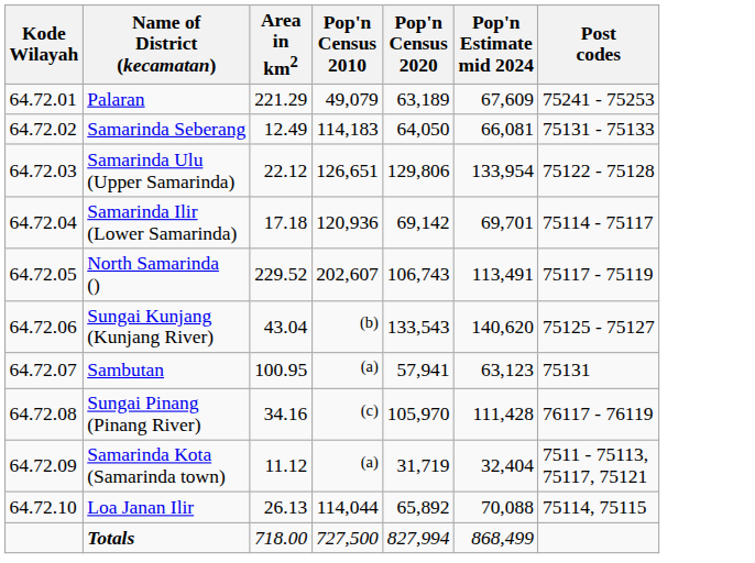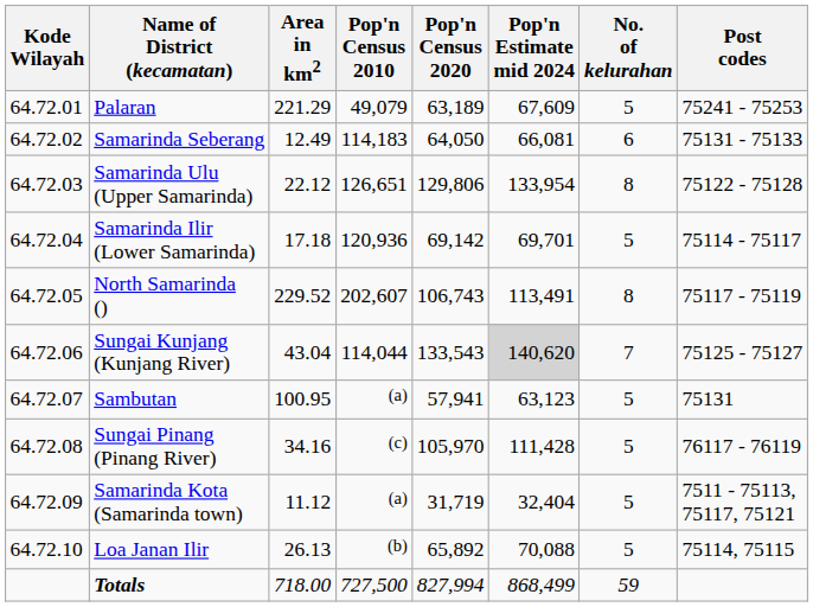 <table class="sortable wikitable">
 <tr>
 <th>Kode <br>Wilayah</th>
 <th>Name of<br>District<br>(<em>kecamatan</em>)</th>
 <th>Area<br>in <br>km<sup>2</sup></th>
 <th>Pop'n<br>Census<br>2010</th>
 <th>Pop'n<br>Census<br>2020</th>
 <th>Pop'n<br>Estimate<br>mid 2024</th>
+<th>No. <br>of<br><em>kelurahan</em></th>
 <th>Post<br>codes</th>
 </tr>
 <tr>
 <td>64.72.01</td>
 <td><a href='#'>Palaran</a></td>
 <td align="right">221.29</td>
 <td align="right">49,079</td>
 <td align="right">63,189</td>
 <td align="right">67,609</td>
+<td align="center">5</td>
 <td>75241 - 75253</td>
 </tr>
 <tr>
 <td>64.72.02</td>
 <td><a href='#'>Samarinda Seberang</a></td>
 <td align="right">12.49</td>
 <td align="right">114,183</td>
 <td align="right">64,050</td>
 <td align="right">66,081</td>
+<td align="center">6</td>
 <td>75131 - 75133</td>
 </tr>
 <tr>
 <td>64.72.03</td>
 <td><a href='#'>Samarinda Ulu</a> <br>(Upper Samarinda)</td>
 <td align="right">22.12</td>
 <td align="right">126,651</td>
 <td align="right">129,806</td>
 <td align="right">133,954</td>
+<td align="center">8</td>
 <td>75122 - 75128</td>
 </tr>
 <tr>
 <td>64.72.04</td>
 <td><a href='#'>Samarinda Ilir</a> <br>(Lower Samarinda)</td>
 <td align="right">17.18</td>
 <td align="right">120,936</td>
 <td align="right">69,142</td>
 <td align="right">69,701</td>
+<td align="center">5</td>
 <td>75114 - 75117</td>
 </tr>
 <tr>
 <td>64.72.05</td>
 <td><a href='#'>North Samarinda</a><br>()</td>
 <td align="right">229.52</td>
 <td align="right">202,607</td>
 <td align="right">106,743</td>
 <td align="right">113,491</td>
+<td align="center">8</td>
 <td>75117 - 75119</td>
 </tr>
 <tr>
 <td>64.72.06</td>
 <td><a href='#'>Sungai Kunjang</a> <br>(Kunjang River)</td>
 <td align="right">43.04</td>
-<td align="right"><sup>(b)</sup></td>
+<td align="right">114,044</td>
 <td align="right">133,543</td>
-<td align="right">140,620</td>
+<td align="right" style="background: lightgrey;">140,620</td>
+<td align="center">7</td>
 <td>75125 - 75127</td>
 </tr>
 <tr>
 <td>64.72.07</td>
 <td><a href='#'>Sambutan</a></td>
 <td align="right">100.95</td>
 <td align="right"><sup>(a)</sup></td>
 <td align="right">57,941</td>
 <td align="right">63,123</td>
+<td align="center">5</td>
 <td>75131</td>
 </tr>
 <tr>
 <td>64.72.08</td>
 <td><a href='#'>Sungai Pinang</a> <br> (Pinang River)</td>
 <td align="right">34.16</td>
 <td align="right"><sup>(c)</sup></td>
 <td align="right">105,970</td>
 <td align="right">111,428</td>
+<td align="center">5</td>
 <td>76117 - 76119</td>
 </tr>
 <tr>
 <td>64.72.09</td>
 <td><a href='#'>Samarinda Kota</a> <br>(Samarinda town)</td>
 <td align="right">11.12</td>
 <td align="right"><sup>(a)</sup></td>
 <td align="right">31,719</td>
 <td align="right">32,404</td>
+<td align="center">5</td>
 <td>7511 - 75113,<br>75117, 75121</td>
 </tr>
 <tr>
 <td>64.72.10</td>
 <td><a href='#'>Loa Janan Ilir</a></td>
 <td align="right">26.13</td>
-<td align="right">114,044</td>
+<td align="right"><sup>(b)</sup></td>
 <td align="right">65,892</td>
 <td align="right">70,088</td>
+<td align="center">5</td>
 <td>75114, 75115</td>
 </tr>
 <tr>
 <td></td>
 <td><strong><em>Totals</em></strong></td>
 <td align="right"><em>718.00</em></td>
 <td align="right"><em>727,500</em></td>
 <td align="right"><em>827,994</em></td>
 <td align="right"><em>868,499</em></td>
+<td align="center"><em>59</em></td>
 <td></td>
 </tr>
 </table>
